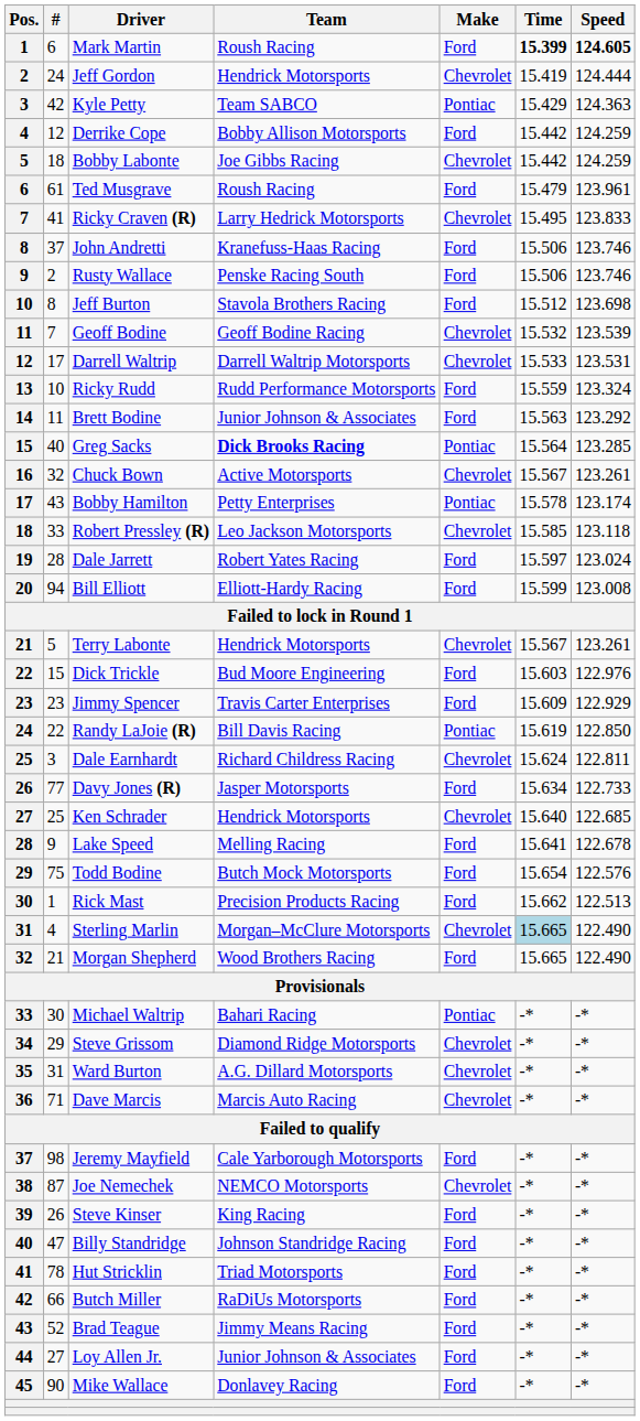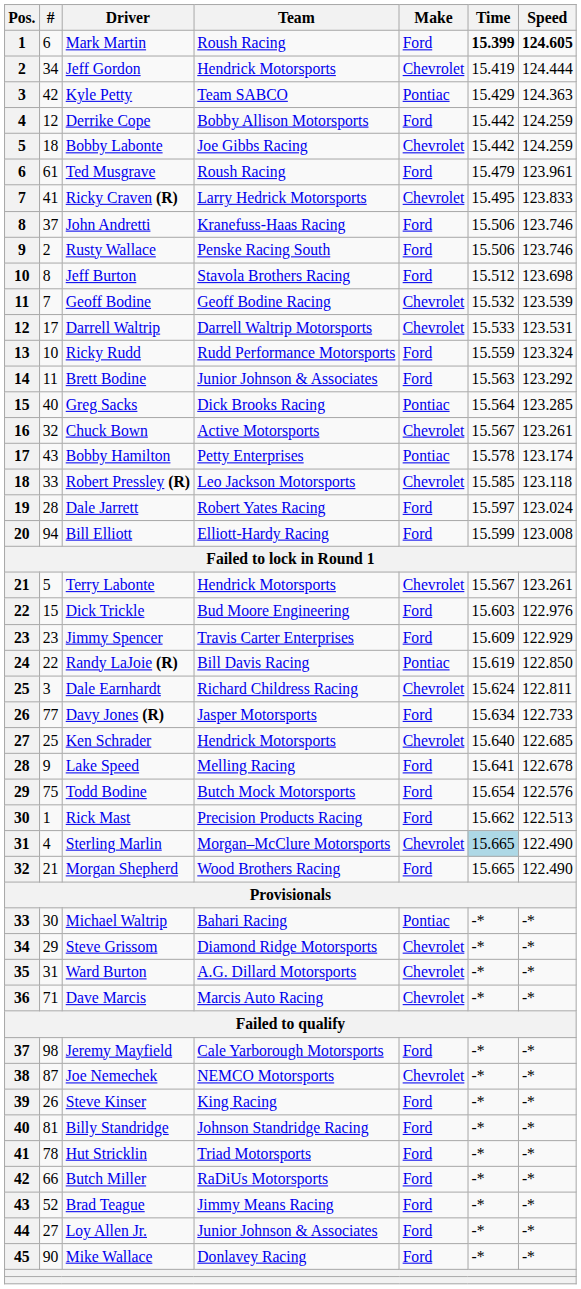 <table class="wikitable" style="font-size:95%">
 <tr>
 <th>Pos.</th>
 <th>#</th>
 <th>Driver</th>
 <th>Team</th>
 <th>Make</th>
 <th>Time</th>
 <th>Speed</th>
 </tr>
 <tr>
 <th>1</th>
 <td>6</td>
 <td><a href='#'>Mark Martin</a></td>
 <td><a href='#'>Roush Racing</a></td>
 <td><a href='#'>Ford</a></td>
 <td><strong>15.399</strong></td>
 <td><strong>124.605</strong></td>
 </tr>
 <tr>
 <th>2</th>
-<td>24</td>
+<td>34</td>
 <td><a href='#'>Jeff Gordon</a></td>
 <td><a href='#'>Hendrick Motorsports</a></td>
 <td><a href='#'>Chevrolet</a></td>
 <td>15.419</td>
 <td>124.444</td>
 </tr>
 <tr>
 <th>3</th>
 <td>42</td>
 <td><a href='#'>Kyle Petty</a></td>
 <td><a href='#'>Team SABCO</a></td>
 <td><a href='#'>Pontiac</a></td>
 <td>15.429</td>
 <td>124.363</td>
 </tr>
 <tr>
 <th>4</th>
 <td>12</td>
 <td><a href='#'>Derrike Cope</a></td>
 <td><a href='#'>Bobby Allison Motorsports</a></td>
 <td><a href='#'>Ford</a></td>
 <td>15.442</td>
 <td>124.259</td>
 </tr>
 <tr>
 <th>5</th>
 <td>18</td>
 <td><a href='#'>Bobby Labonte</a></td>
 <td><a href='#'>Joe Gibbs Racing</a></td>
 <td><a href='#'>Chevrolet</a></td>
 <td>15.442</td>
 <td>124.259</td>
 </tr>
 <tr>
 <th>6</th>
 <td>61</td>
 <td><a href='#'>Ted Musgrave</a></td>
 <td><a href='#'>Roush Racing</a></td>
 <td><a href='#'>Ford</a></td>
 <td>15.479</td>
 <td>123.961</td>
 </tr>
 <tr>
 <th>7</th>
 <td>41</td>
 <td><a href='#'>Ricky Craven</a> <strong>(R)</strong></td>
 <td><a href='#'>Larry Hedrick Motorsports</a></td>
 <td><a href='#'>Chevrolet</a></td>
 <td>15.495</td>
 <td>123.833</td>
 </tr>
 <tr>
 <th>8</th>
 <td>37</td>
 <td><a href='#'>John Andretti</a></td>
 <td><a href='#'>Kranefuss-Haas Racing</a></td>
 <td><a href='#'>Ford</a></td>
 <td>15.506</td>
 <td>123.746</td>
 </tr>
 <tr>
 <th>9</th>
 <td>2</td>
 <td><a href='#'>Rusty Wallace</a></td>
 <td><a href='#'>Penske Racing South</a></td>
 <td><a href='#'>Ford</a></td>
 <td>15.506</td>
 <td>123.746</td>
 </tr>
 <tr>
 <th>10</th>
 <td>8</td>
 <td><a href='#'>Jeff Burton</a></td>
 <td><a href='#'>Stavola Brothers Racing</a></td>
 <td><a href='#'>Ford</a></td>
 <td>15.512</td>
 <td>123.698</td>
 </tr>
 <tr>
 <th>11</th>
 <td>7</td>
 <td><a href='#'>Geoff Bodine</a></td>
 <td><a href='#'>Geoff Bodine Racing</a></td>
 <td><a href='#'>Chevrolet</a></td>
 <td>15.532</td>
 <td>123.539</td>
 </tr>
 <tr>
 <th>12</th>
 <td>17</td>
 <td><a href='#'>Darrell Waltrip</a></td>
 <td><a href='#'>Darrell Waltrip Motorsports</a></td>
 <td><a href='#'>Chevrolet</a></td>
 <td>15.533</td>
 <td>123.531</td>
 </tr>
 <tr>
 <th>13</th>
 <td>10</td>
 <td><a href='#'>Ricky Rudd</a></td>
 <td><a href='#'>Rudd Performance Motorsports</a></td>
 <td><a href='#'>Ford</a></td>
 <td>15.559</td>
 <td>123.324</td>
 </tr>
 <tr>
 <th>14</th>
 <td>11</td>
 <td><a href='#'>Brett Bodine</a></td>
 <td><a href='#'>Junior Johnson & Associates</a></td>
 <td><a href='#'>Ford</a></td>
 <td>15.563</td>
 <td>123.292</td>
 </tr>
 <tr>
 <th>15</th>
 <td>40</td>
 <td><a href='#'>Greg Sacks</a></td>
-<td><strong><a href='#'>Dick Brooks Racing</a></strong></td>
+<td><a href='#'>Dick Brooks Racing</a></td>
 <td><a href='#'>Pontiac</a></td>
 <td>15.564</td>
 <td>123.285</td>
 </tr>
 <tr>
 <th>16</th>
 <td>32</td>
 <td><a href='#'>Chuck Bown</a></td>
 <td><a href='#'>Active Motorsports</a></td>
 <td><a href='#'>Chevrolet</a></td>
 <td>15.567</td>
 <td>123.261</td>
 </tr>
 <tr>
 <th>17</th>
 <td>43</td>
 <td><a href='#'>Bobby Hamilton</a></td>
 <td><a href='#'>Petty Enterprises</a></td>
 <td><a href='#'>Pontiac</a></td>
 <td>15.578</td>
 <td>123.174</td>
 </tr>
 <tr>
 <th>18</th>
 <td>33</td>
 <td><a href='#'>Robert Pressley</a> <strong>(R)</strong></td>
 <td><a href='#'>Leo Jackson Motorsports</a></td>
 <td><a href='#'>Chevrolet</a></td>
 <td>15.585</td>
 <td>123.118</td>
 </tr>
 <tr>
 <th>19</th>
 <td>28</td>
 <td><a href='#'>Dale Jarrett</a></td>
 <td><a href='#'>Robert Yates Racing</a></td>
 <td><a href='#'>Ford</a></td>
 <td>15.597</td>
 <td>123.024</td>
 </tr>
 <tr>
 <th>20</th>
 <td>94</td>
 <td><a href='#'>Bill Elliott</a></td>
 <td><a href='#'>Elliott-Hardy Racing</a></td>
 <td><a href='#'>Ford</a></td>
 <td>15.599</td>
 <td>123.008</td>
 </tr>
 <tr>
 <th colspan="7">Failed to lock in Round 1</th>
 </tr>
 <tr>
 <th>21</th>
 <td>5</td>
 <td><a href='#'>Terry Labonte</a></td>
 <td><a href='#'>Hendrick Motorsports</a></td>
 <td><a href='#'>Chevrolet</a></td>
 <td>15.567</td>
 <td>123.261</td>
 </tr>
 <tr>
 <th>22</th>
 <td>15</td>
 <td><a href='#'>Dick Trickle</a></td>
 <td><a href='#'>Bud Moore Engineering</a></td>
 <td><a href='#'>Ford</a></td>
 <td>15.603</td>
 <td>122.976</td>
 </tr>
 <tr>
 <th>23</th>
 <td>23</td>
 <td><a href='#'>Jimmy Spencer</a></td>
 <td><a href='#'>Travis Carter Enterprises</a></td>
 <td><a href='#'>Ford</a></td>
 <td>15.609</td>
 <td>122.929</td>
 </tr>
 <tr>
 <th>24</th>
 <td>22</td>
 <td><a href='#'>Randy LaJoie</a> <strong>(R)</strong></td>
 <td><a href='#'>Bill Davis Racing</a></td>
 <td><a href='#'>Pontiac</a></td>
 <td>15.619</td>
 <td>122.850</td>
 </tr>
 <tr>
 <th>25</th>
 <td>3</td>
 <td><a href='#'>Dale Earnhardt</a></td>
 <td><a href='#'>Richard Childress Racing</a></td>
 <td><a href='#'>Chevrolet</a></td>
 <td>15.624</td>
 <td>122.811</td>
 </tr>
 <tr>
 <th>26</th>
 <td>77</td>
 <td><a href='#'>Davy Jones</a> <strong>(R)</strong></td>
 <td><a href='#'>Jasper Motorsports</a></td>
 <td><a href='#'>Ford</a></td>
 <td>15.634</td>
 <td>122.733</td>
 </tr>
 <tr>
 <th>27</th>
 <td>25</td>
 <td><a href='#'>Ken Schrader</a></td>
 <td><a href='#'>Hendrick Motorsports</a></td>
 <td><a href='#'>Chevrolet</a></td>
 <td>15.640</td>
 <td>122.685</td>
 </tr>
 <tr>
 <th>28</th>
 <td>9</td>
 <td><a href='#'>Lake Speed</a></td>
 <td><a href='#'>Melling Racing</a></td>
 <td><a href='#'>Ford</a></td>
 <td>15.641</td>
 <td>122.678</td>
 </tr>
 <tr>
 <th>29</th>
 <td>75</td>
 <td><a href='#'>Todd Bodine</a></td>
 <td><a href='#'>Butch Mock Motorsports</a></td>
 <td><a href='#'>Ford</a></td>
 <td>15.654</td>
 <td>122.576</td>
 </tr>
 <tr>
 <th>30</th>
 <td>1</td>
 <td><a href='#'>Rick Mast</a></td>
 <td><a href='#'>Precision Products Racing</a></td>
 <td><a href='#'>Ford</a></td>
 <td>15.662</td>
 <td>122.513</td>
 </tr>
 <tr>
 <th>31</th>
 <td>4</td>
 <td><a href='#'>Sterling Marlin</a></td>
 <td><a href='#'>Morgan–McClure Motorsports</a></td>
 <td><a href='#'>Chevrolet</a></td>
 <td style="background: lightblue;">15.665</td>
 <td>122.490</td>
 </tr>
 <tr>
 <th>32</th>
 <td>21</td>
 <td><a href='#'>Morgan Shepherd</a></td>
 <td><a href='#'>Wood Brothers Racing</a></td>
 <td><a href='#'>Ford</a></td>
 <td>15.665</td>
 <td>122.490</td>
 </tr>
 <tr>
 <th colspan="7">Provisionals</th>
 </tr>
 <tr>
 <th>33</th>
 <td>30</td>
 <td><a href='#'>Michael Waltrip</a></td>
 <td><a href='#'>Bahari Racing</a></td>
 <td><a href='#'>Pontiac</a></td>
 <td>-*</td>
 <td>-*</td>
 </tr>
 <tr>
 <th>34</th>
 <td>29</td>
 <td><a href='#'>Steve Grissom</a></td>
 <td><a href='#'>Diamond Ridge Motorsports</a></td>
 <td><a href='#'>Chevrolet</a></td>
 <td>-*</td>
 <td>-*</td>
 </tr>
 <tr>
 <th>35</th>
 <td>31</td>
 <td><a href='#'>Ward Burton</a></td>
 <td><a href='#'>A.G. Dillard Motorsports</a></td>
 <td><a href='#'>Chevrolet</a></td>
 <td>-*</td>
 <td>-*</td>
 </tr>
 <tr>
 <th>36</th>
 <td>71</td>
 <td><a href='#'>Dave Marcis</a></td>
 <td><a href='#'>Marcis Auto Racing</a></td>
 <td><a href='#'>Chevrolet</a></td>
 <td>-*</td>
 <td>-*</td>
 </tr>
 <tr>
 <th colspan="7">Failed to qualify</th>
 </tr>
 <tr>
 <th>37</th>
 <td>98</td>
 <td><a href='#'>Jeremy Mayfield</a></td>
 <td><a href='#'>Cale Yarborough Motorsports</a></td>
 <td><a href='#'>Ford</a></td>
 <td>-*</td>
 <td>-*</td>
 </tr>
 <tr>
 <th>38</th>
 <td>87</td>
 <td><a href='#'>Joe Nemechek</a></td>
 <td><a href='#'>NEMCO Motorsports</a></td>
 <td><a href='#'>Chevrolet</a></td>
 <td>-*</td>
 <td>-*</td>
 </tr>
 <tr>
 <th>39</th>
 <td>26</td>
 <td><a href='#'>Steve Kinser</a></td>
 <td><a href='#'>King Racing</a></td>
 <td><a href='#'>Ford</a></td>
 <td>-*</td>
 <td>-*</td>
 </tr>
 <tr>
 <th>40</th>
-<td>47</td>
+<td>81</td>
 <td><a href='#'>Billy Standridge</a></td>
 <td><a href='#'>Johnson Standridge Racing</a></td>
 <td><a href='#'>Ford</a></td>
 <td>-*</td>
 <td>-*</td>
 </tr>
 <tr>
 <th>41</th>
 <td>78</td>
 <td><a href='#'>Hut Stricklin</a></td>
 <td><a href='#'>Triad Motorsports</a></td>
 <td><a href='#'>Ford</a></td>
 <td>-*</td>
 <td>-*</td>
 </tr>
 <tr>
 <th>42</th>
 <td>66</td>
 <td><a href='#'>Butch Miller</a></td>
 <td><a href='#'>RaDiUs Motorsports</a></td>
 <td><a href='#'>Ford</a></td>
 <td>-*</td>
 <td>-*</td>
 </tr>
 <tr>
 <th>43</th>
 <td>52</td>
 <td><a href='#'>Brad Teague</a></td>
 <td><a href='#'>Jimmy Means Racing</a></td>
 <td><a href='#'>Ford</a></td>
 <td>-*</td>
 <td>-*</td>
 </tr>
 <tr>
 <th>44</th>
 <td>27</td>
 <td><a href='#'>Loy Allen Jr.</a></td>
 <td><a href='#'>Junior Johnson & Associates</a></td>
 <td><a href='#'>Ford</a></td>
 <td>-*</td>
 <td>-*</td>
 </tr>
 <tr>
 <th>45</th>
 <td>90</td>
 <td><a href='#'>Mike Wallace</a></td>
 <td><a href='#'>Donlavey Racing</a></td>
 <td><a href='#'>Ford</a></td>
 <td>-*</td>
 <td>-*</td>
 </tr>
 <tr>
 <th colspan="7"></th>
 </tr>
 <tr>
 <th colspan="7"></th>
 </tr>
 </table>
